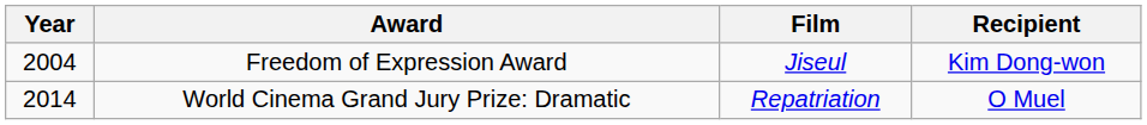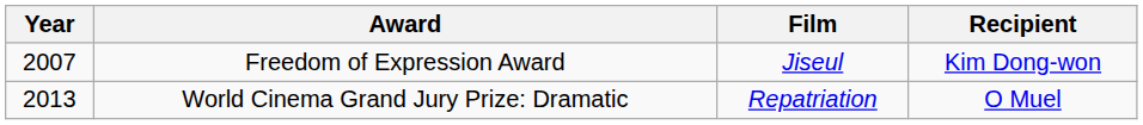 <table class="wikitable mw-collapsible mw-collapsed" style="text-align:center; width:60%;">
 <tr>
 <th>Year</th>
 <th>Award</th>
 <th>Film</th>
 <th>Recipient</th>
 </tr>
 <tr>
-<td>2004</td>
+<td>2007</td>
 <td>Freedom of Expression Award</td>
 <td><em><a href='#'>Jiseul</a></em></td>
 <td><a href='#'>Kim Dong-won</a></td>
 </tr>
 <tr>
-<td>2014</td>
+<td>2013</td>
 <td>World Cinema Grand Jury Prize: Dramatic</td>
 <td><em><a href='#'>Repatriation</a></em></td>
 <td><a href='#'>O Muel</a></td>
 </tr>
 </table>
